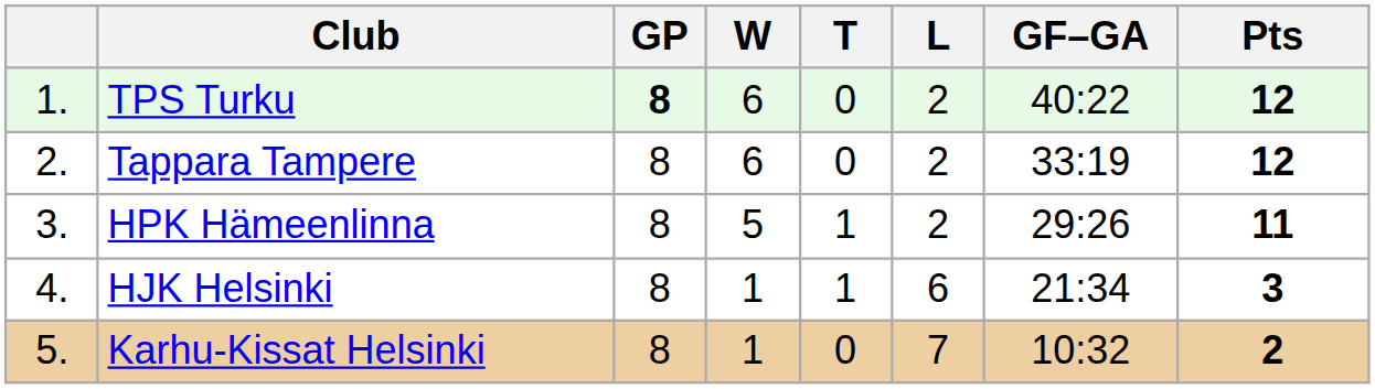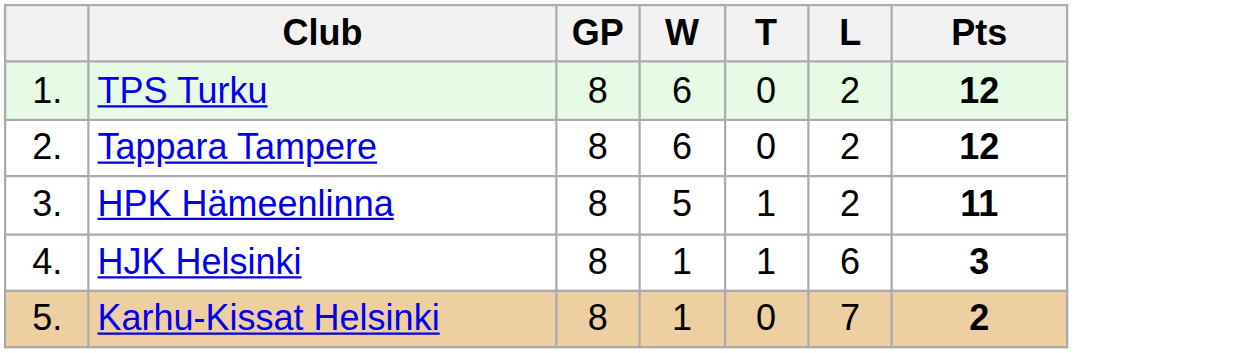 <table class="wikitable">
 <tr>
 <th width="30"></th>
 <th width="200">Club</th>
 <th width="30">GP</th>
 <th width="30">W</th>
 <th width="30">T</th>
 <th width="30">L</th>
-<th width="70">GF–GA</th>
 <th width="70">Pts</th>
 </tr>
 <tr bgcolor="#e6fae6" align="center">
 <td>1.</td>
 <td align="left"><a href='#'>TPS Turku</a></td>
-<td><strong>8</strong></td>
+<td>8</td>
 <td>6</td>
 <td>0</td>
 <td>2</td>
-<td>40:22</td>
 <td><strong>12</strong></td>
 </tr>
 <tr bgcolor="#FFFFFF" align="center">
 <td>2.</td>
 <td align="left"><a href='#'>Tappara Tampere</a></td>
 <td>8</td>
 <td>6</td>
 <td>0</td>
 <td>2</td>
-<td>33:19</td>
 <td><strong>12</strong></td>
 </tr>
 <tr bgcolor="#FFFFFF" align="center">
 <td>3.</td>
 <td align="left"><a href='#'>HPK Hämeenlinna</a></td>
 <td>8</td>
 <td>5</td>
 <td>1</td>
 <td>2</td>
-<td>29:26</td>
 <td><strong>11</strong></td>
 </tr>
 <tr bgcolor="#FFFFFF" align="center">
 <td>4.</td>
 <td align="left"><a href='#'>HJK Helsinki</a></td>
 <td>8</td>
 <td>1</td>
 <td>1</td>
 <td>6</td>
-<td>21:34</td>
 <td><strong>3</strong></td>
 </tr>
 <tr bgcolor="#EECFA1" align="center">
 <td>5.</td>
 <td align="left"><a href='#'>Karhu-Kissat Helsinki</a></td>
 <td>8</td>
 <td>1</td>
 <td>0</td>
 <td>7</td>
-<td>10:32</td>
 <td><strong>2</strong></td>
 </tr>
 </table>
